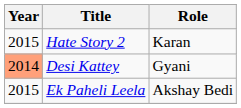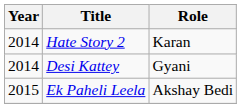 <table class="wikitable">
 <tr>
 <th>Year</th>
 <th>Title</th>
 <th>Role</th>
 </tr>
 <tr>
-<td>2015</td>
+<td>2014</td>
 <td><em><a href='#'>Hate Story 2</a></em></td>
 <td>Karan</td>
 </tr>
 <tr>
-<td style="background: lightsalmon;">2014</td>
+<td>2014</td>
 <td><em><a href='#'>Desi Kattey</a></em></td>
 <td>Gyani</td>
 </tr>
 <tr>
 <td>2015</td>
 <td><em><a href='#'>Ek Paheli Leela</a></em></td>
 <td>Akshay Bedi</td>
 </tr>
 <tr>
 </tr>
 </table>
